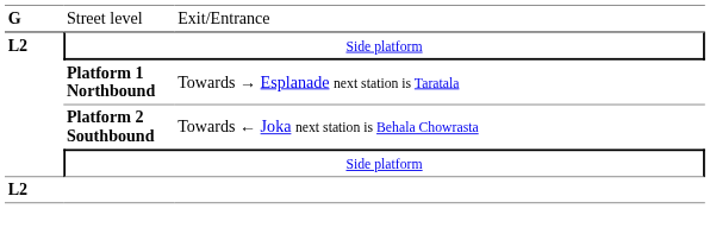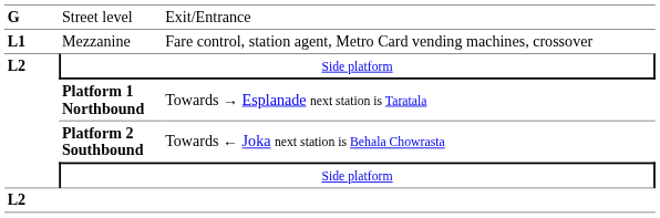 <table cellpadding="3" cellspacing="0" border="0">
 <tr>
 <td valign="top" width="50" style="border-bottom:solid 1px gray;border-top:solid 1px gray;"><strong>G</strong></td>
 <td valign="top" width="100" style="border-top:solid 1px gray;border-bottom:solid 1px gray;">Street level</td>
 <td valign="top" width="500" style="border-top:solid 1px gray;border-bottom:solid 1px gray;">Exit/Entrance</td>
+</tr>
+<tr>
+<td valign="top"><strong>L1</strong></td>
+<td valign="top">Mezzanine</td>
+<td valign="top">Fare control, station agent, Metro Card vending machines, crossover</td>
 </tr>
 <tr>
 <td rowspan="4" valign="top" width="50" style="border-top:solid 1px gray;border-bottom:solid 1px gray;"><strong>L2</strong></td>
 <td colspan="2" style="border-top:solid 1px gray;border-right:solid 2px black;border-left:solid 2px black;border-bottom:solid 2px black;text-align:center;"><small><a href='#'>Side platform</a></small></td>
 </tr>
 <tr>
 <td width="100" style="border-bottom:solid 1px gray;"><span><strong>Platform 1</strong><br><strong>Northbound</strong></span></td>
 <td width="500" style="border-bottom:solid 1px gray;">Towards → <a href='#'>Esplanade</a> <small>next station is <a href='#'>Taratala</a></small></td>
 </tr>
 <tr>
 <td><span><strong>Platform 2</strong><br><strong>Southbound</strong></span></td>
 <td>Towards ← <a href='#'>Joka</a> <small>next station is <a href='#'>Behala Chowrasta</a></small></td>
 </tr>
 <tr>
 <td colspan="2" align="center" style="border-top:solid 2px black;border-right:solid 2px black;border-left:solid 2px black;border-bottom:solid 1px gray;"><small><a href='#'>Side platform</a></small></td>
 </tr>
 <tr>
 <td rowspan="2" valign="top" width="50" style="border-bottom:solid 1px gray;"><strong>L2</strong></td>
 <td width="100" style="border-bottom:solid 1px gray;"></td>
 <td width="500" style="border-bottom:solid 1px gray;"></td>
 </tr>
 <tr>
 </tr>
 </table>
